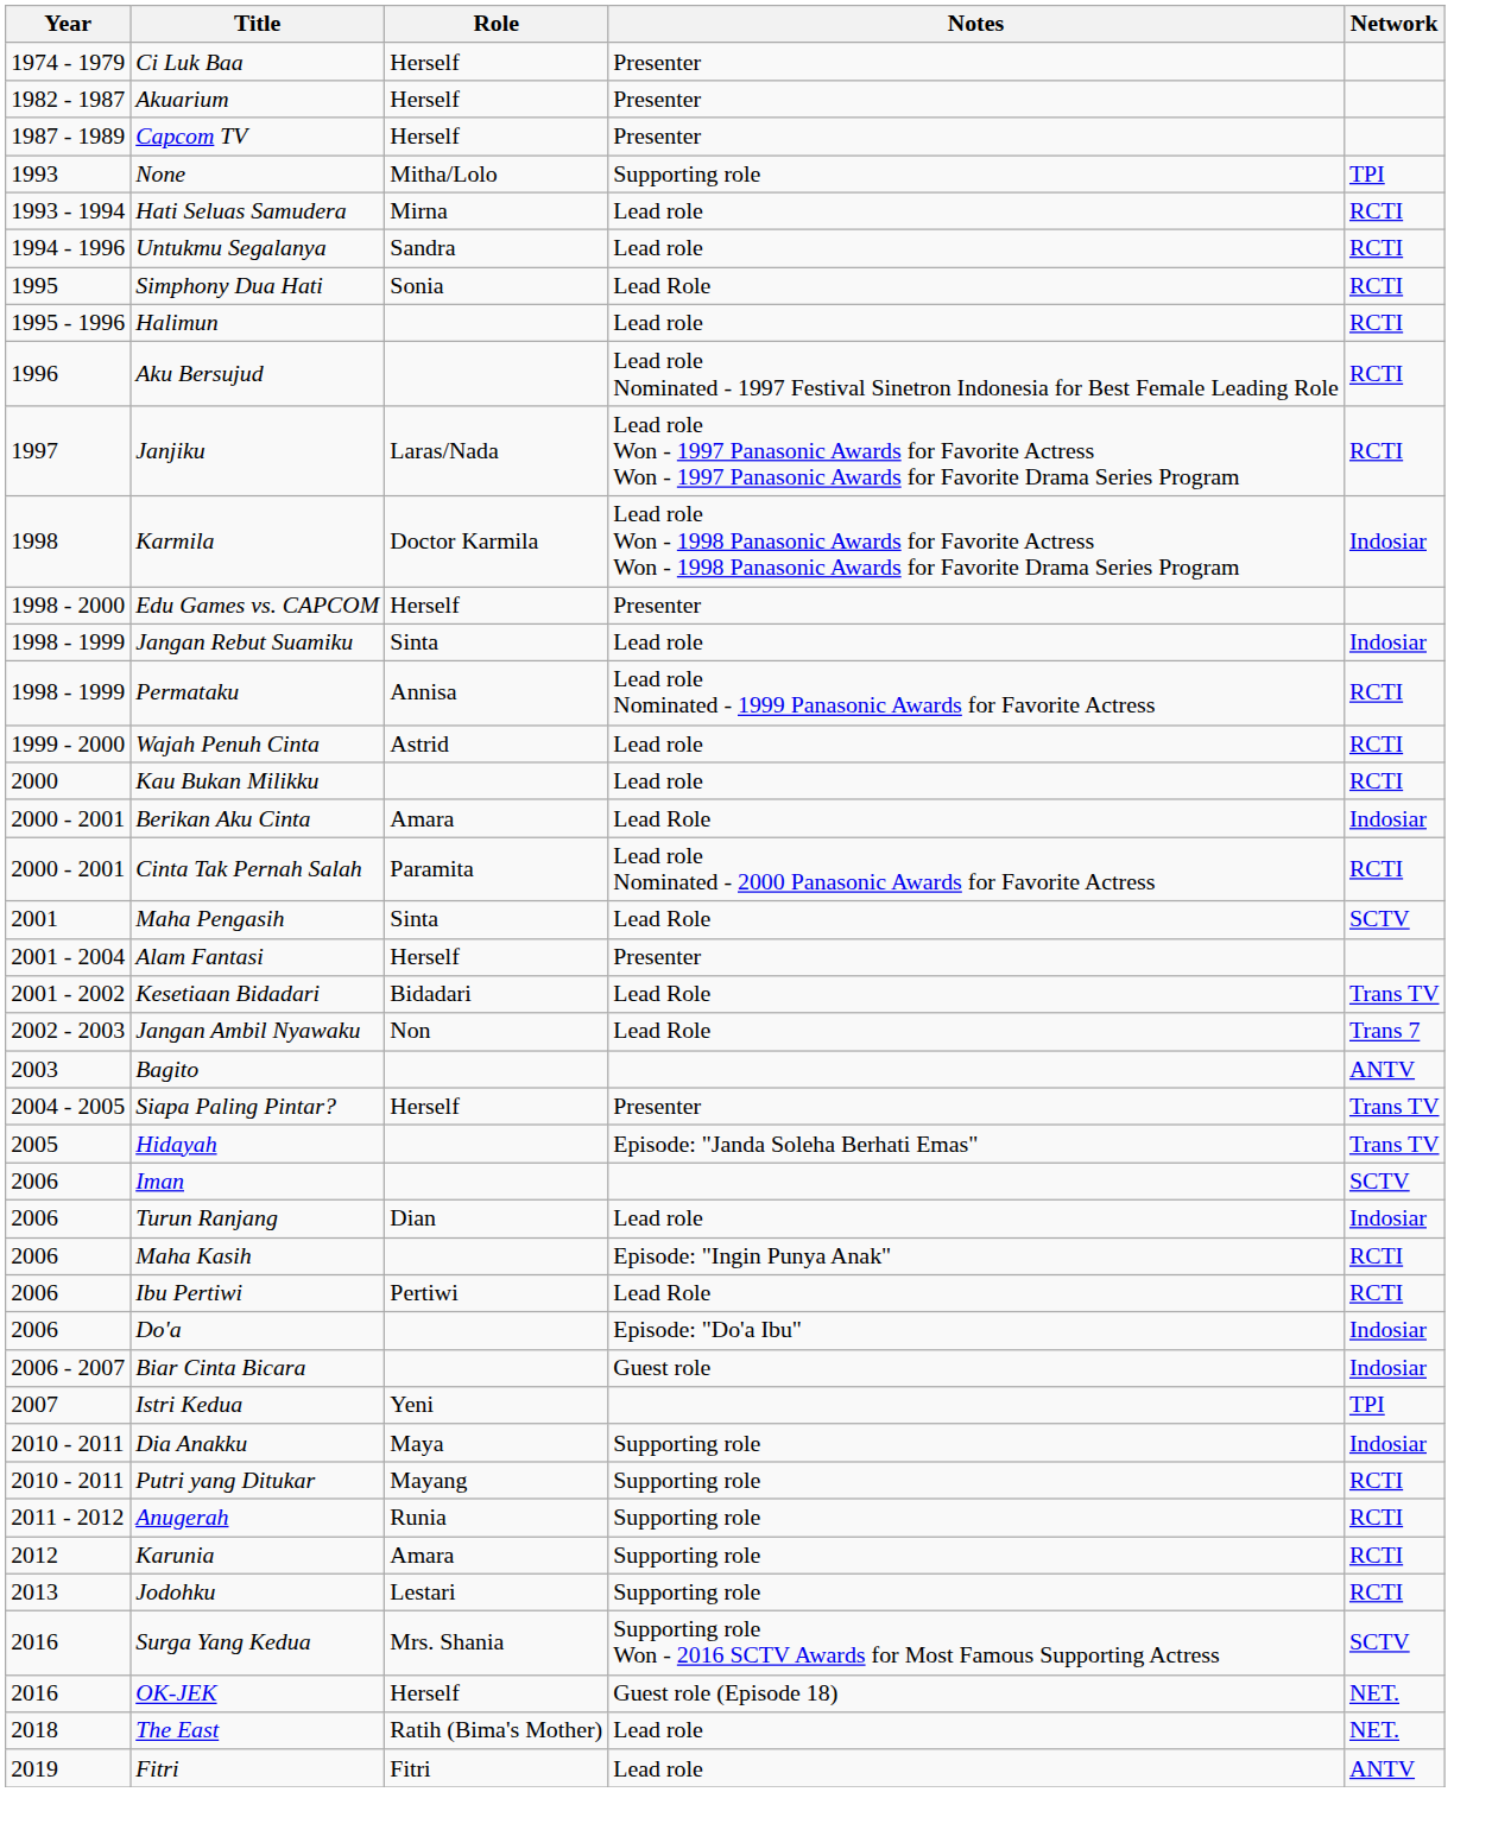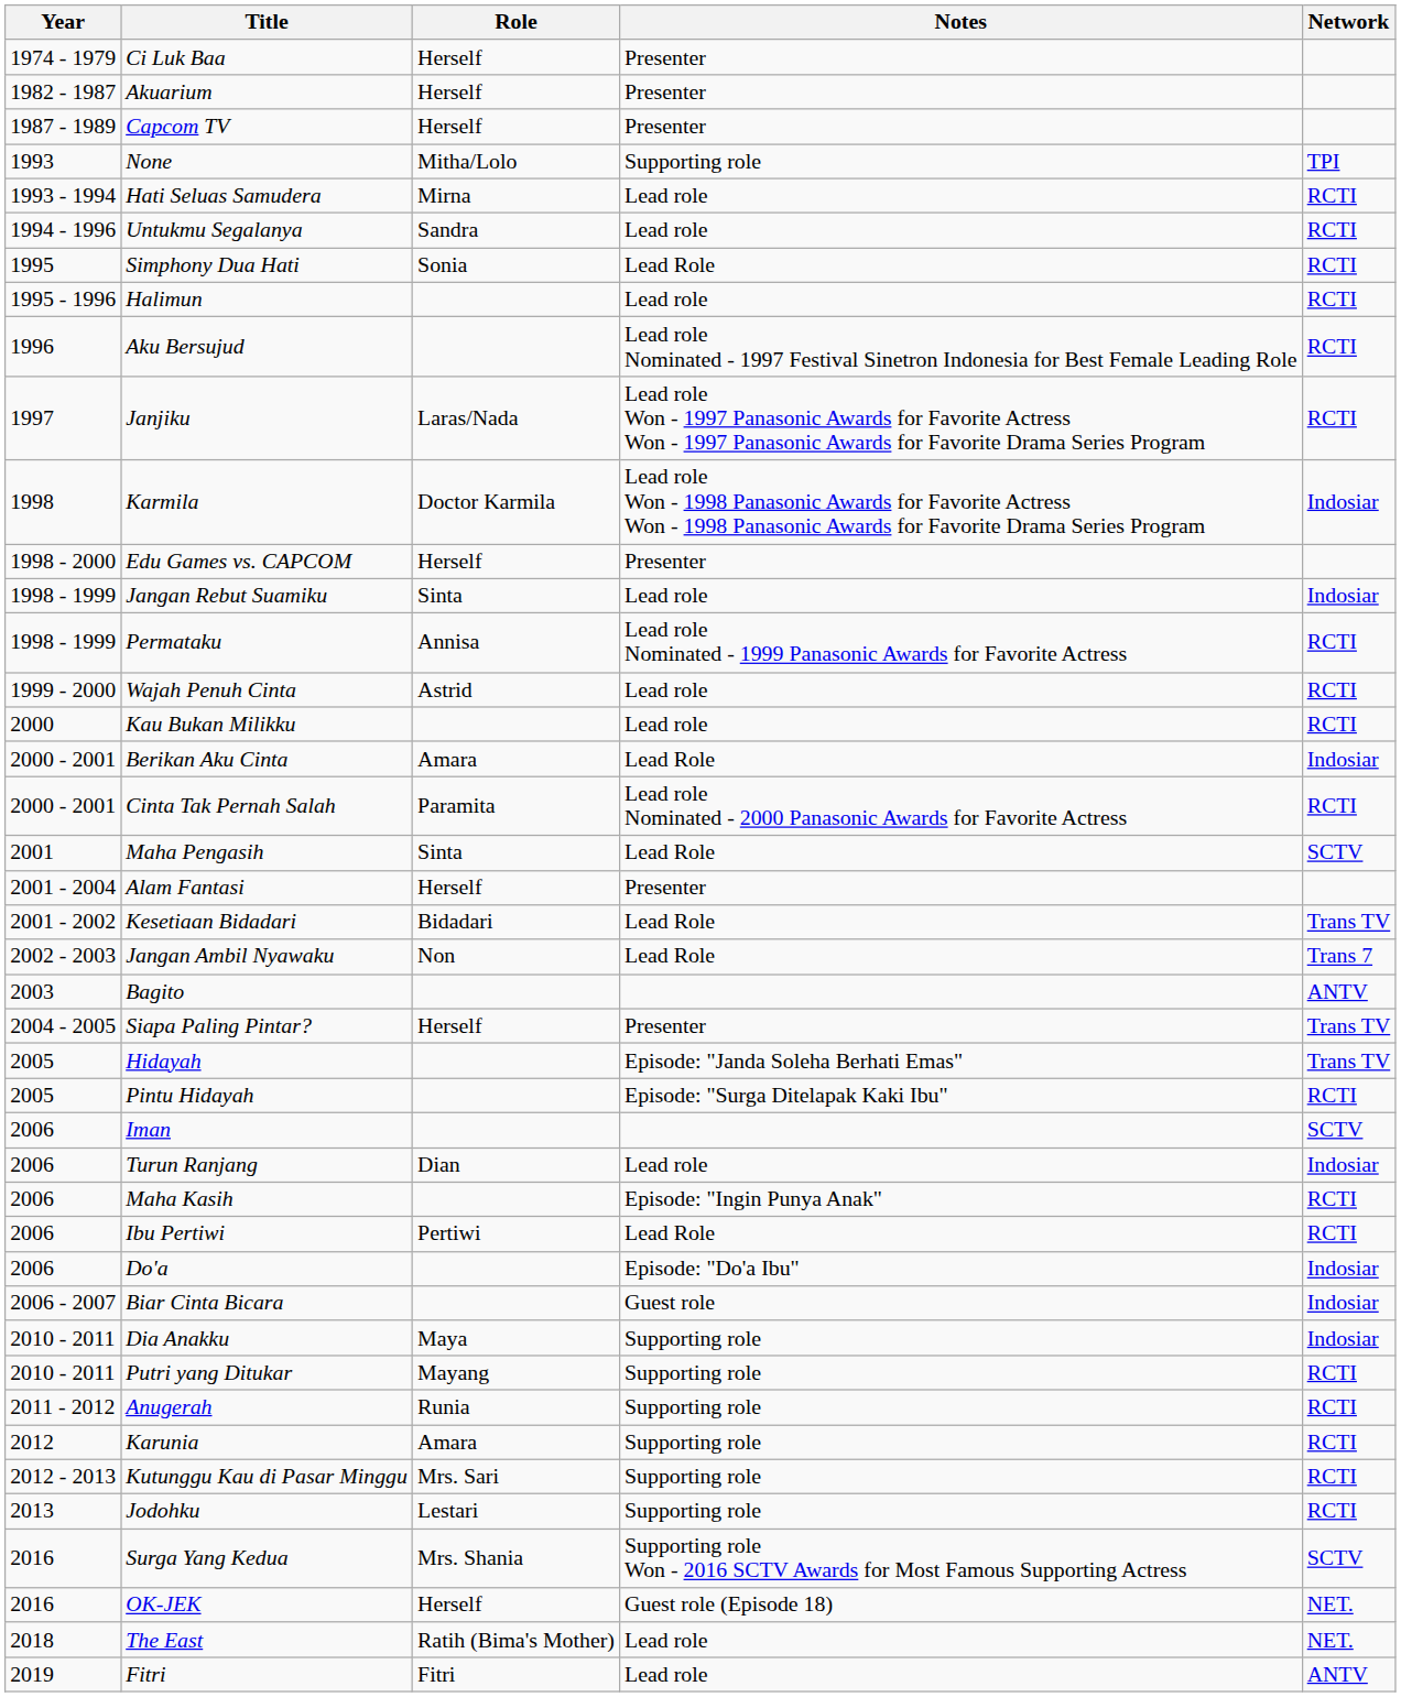 <table class="wikitable">
 <tr>
 <th>Year</th>
 <th>Title</th>
 <th>Role</th>
 <th>Notes</th>
 <th>Network</th>
 </tr>
 <tr>
 <td>1974 - 1979</td>
 <td><em>Ci Luk Baa</em></td>
 <td>Herself</td>
 <td>Presenter</td>
 <td></td>
 </tr>
 <tr>
 <td>1982 - 1987</td>
 <td><em>Akuarium</em></td>
 <td>Herself</td>
 <td>Presenter</td>
 <td></td>
 </tr>
 <tr>
 <td>1987 - 1989</td>
 <td><em><a href='#'>Capcom</a> TV</em></td>
 <td>Herself</td>
 <td>Presenter</td>
 <td></td>
 </tr>
 <tr>
 <td>1993</td>
 <td><em>None</em></td>
 <td>Mitha/Lolo</td>
 <td>Supporting role</td>
 <td><a href='#'>TPI</a></td>
 </tr>
 <tr>
 <td>1993 - 1994</td>
 <td><em>Hati Seluas Samudera</em></td>
 <td>Mirna</td>
 <td>Lead role</td>
 <td><a href='#'>RCTI</a></td>
 </tr>
 <tr>
 <td>1994 - 1996</td>
 <td><em>Untukmu Segalanya</em></td>
 <td>Sandra</td>
 <td>Lead role</td>
 <td><a href='#'>RCTI</a></td>
 </tr>
 <tr>
 <td>1995</td>
 <td><em>Simphony Dua Hati</em></td>
 <td>Sonia</td>
 <td>Lead Role</td>
 <td><a href='#'>RCTI</a></td>
 </tr>
 <tr>
 <td>1995 - 1996</td>
 <td><em>Halimun</em></td>
 <td></td>
 <td>Lead role</td>
 <td><a href='#'>RCTI</a></td>
 </tr>
 <tr>
 <td>1996</td>
 <td><em>Aku Bersujud</em></td>
 <td></td>
 <td>Lead role<br>Nominated - 1997 Festival Sinetron Indonesia for Best Female Leading Role</td>
 <td><a href='#'>RCTI</a></td>
 </tr>
 <tr>
 <td>1997</td>
 <td><em>Janjiku</em></td>
 <td>Laras/Nada</td>
 <td>Lead role<br>Won - <a href='#'>1997 Panasonic Awards</a> for Favorite Actress<br>Won - <a href='#'>1997 Panasonic Awards</a> for Favorite Drama Series Program</td>
 <td><a href='#'>RCTI</a></td>
 </tr>
 <tr>
 <td>1998</td>
 <td><em>Karmila</em></td>
 <td>Doctor Karmila</td>
 <td>Lead role<br>Won - <a href='#'>1998 Panasonic Awards</a> for Favorite Actress<br>Won - <a href='#'>1998 Panasonic Awards</a> for Favorite Drama Series Program</td>
 <td><a href='#'>Indosiar</a></td>
 </tr>
 <tr>
 <td>1998 - 2000</td>
 <td><em>Edu Games vs. CAPCOM</em></td>
 <td>Herself</td>
 <td>Presenter</td>
 <td></td>
 </tr>
 <tr>
 <td>1998 - 1999</td>
 <td><em>Jangan Rebut Suamiku</em></td>
 <td>Sinta</td>
 <td>Lead role</td>
 <td><a href='#'>Indosiar</a></td>
 </tr>
 <tr>
 <td>1998 - 1999</td>
 <td><em>Permataku</em></td>
 <td>Annisa</td>
 <td>Lead role<br>Nominated  - <a href='#'>1999 Panasonic Awards</a> for Favorite Actress</td>
 <td><a href='#'>RCTI</a></td>
 </tr>
 <tr>
 <td>1999 - 2000</td>
 <td><em>Wajah Penuh Cinta</em></td>
 <td>Astrid</td>
 <td>Lead role</td>
 <td><a href='#'>RCTI</a></td>
 </tr>
 <tr>
 <td>2000</td>
 <td><em>Kau Bukan Milikku</em></td>
 <td></td>
 <td>Lead role</td>
 <td><a href='#'>RCTI</a></td>
 </tr>
 <tr>
 <td>2000 - 2001</td>
 <td><em>Berikan Aku Cinta</em></td>
 <td>Amara</td>
 <td>Lead Role</td>
 <td><a href='#'>Indosiar</a></td>
 </tr>
 <tr>
 <td>2000 - 2001</td>
 <td><em>Cinta Tak Pernah Salah</em></td>
 <td>Paramita</td>
 <td>Lead role<br>Nominated - <a href='#'>2000 Panasonic Awards</a> for Favorite Actress</td>
 <td><a href='#'>RCTI</a></td>
 </tr>
 <tr>
 <td>2001</td>
 <td><em>Maha Pengasih</em></td>
 <td>Sinta</td>
 <td>Lead Role</td>
 <td><a href='#'>SCTV</a></td>
 </tr>
 <tr>
 <td>2001 - 2004</td>
 <td><em>Alam Fantasi</em></td>
 <td>Herself</td>
 <td>Presenter</td>
 <td></td>
 </tr>
 <tr>
 <td>2001 - 2002</td>
 <td><em>Kesetiaan Bidadari</em></td>
 <td>Bidadari</td>
 <td>Lead Role</td>
 <td><a href='#'>Trans TV</a></td>
 </tr>
 <tr>
 <td>2002 - 2003</td>
 <td><em>Jangan Ambil Nyawaku</em></td>
 <td>Non</td>
 <td>Lead Role</td>
 <td><a href='#'>Trans 7</a></td>
 </tr>
 <tr>
 <td>2003</td>
 <td><em>Bagito</em></td>
 <td></td>
 <td></td>
 <td><a href='#'>ANTV</a></td>
 </tr>
 <tr>
 <td>2004 - 2005</td>
 <td><em>Siapa Paling Pintar?</em></td>
 <td>Herself</td>
 <td>Presenter</td>
 <td><a href='#'>Trans TV</a></td>
 </tr>
 <tr>
 <td>2005</td>
 <td><em><a href='#'>Hidayah</a></em></td>
 <td></td>
 <td>Episode: "Janda Soleha Berhati Emas"</td>
 <td><a href='#'>Trans TV</a></td>
 </tr>
 <tr>
+<td>2005</td>
+<td><em>Pintu Hidayah</em></td>
+<td></td>
+<td>Episode: "Surga Ditelapak Kaki Ibu"</td>
+<td><a href='#'>RCTI</a></td>
+</tr>
+<tr>
 <td>2006</td>
 <td><em><a href='#'>Iman</a></em></td>
 <td></td>
 <td></td>
 <td><a href='#'>SCTV</a></td>
 </tr>
 <tr>
 <td>2006</td>
 <td><em>Turun Ranjang</em></td>
 <td>Dian</td>
 <td>Lead role</td>
 <td><a href='#'>Indosiar</a></td>
 </tr>
 <tr>
 <td>2006</td>
 <td><em>Maha Kasih</em></td>
 <td></td>
 <td>Episode: "Ingin Punya Anak"</td>
 <td><a href='#'>RCTI</a></td>
 </tr>
 <tr>
 <td>2006</td>
 <td><em>Ibu Pertiwi</em></td>
 <td>Pertiwi</td>
 <td>Lead Role</td>
 <td><a href='#'>RCTI</a></td>
 </tr>
 <tr>
 <td>2006</td>
 <td><em>Do'a</em></td>
 <td></td>
 <td>Episode: "Do'a Ibu"</td>
 <td><a href='#'>Indosiar</a></td>
 </tr>
 <tr>
 <td>2006 - 2007</td>
 <td><em>Biar Cinta Bicara</em></td>
 <td></td>
 <td>Guest role</td>
 <td><a href='#'>Indosiar</a></td>
 </tr>
 <tr>
-<td>2007</td>
-<td><em>Istri Kedua</em></td>
-<td>Yeni</td>
-<td></td>
-<td><a href='#'>TPI</a></td>
-</tr>
-<tr>
 <td>2010 - 2011</td>
 <td><em>Dia Anakku</em></td>
 <td>Maya</td>
 <td>Supporting role</td>
 <td><a href='#'>Indosiar</a></td>
 </tr>
 <tr>
 <td>2010 - 2011</td>
 <td><em>Putri yang Ditukar</em></td>
 <td>Mayang</td>
 <td>Supporting role</td>
 <td><a href='#'>RCTI</a></td>
 </tr>
 <tr>
 <td>2011 - 2012</td>
 <td><em><a href='#'>Anugerah</a></em></td>
 <td>Runia</td>
 <td>Supporting role</td>
 <td><a href='#'>RCTI</a></td>
 </tr>
 <tr>
 <td>2012</td>
 <td><em>Karunia</em></td>
 <td>Amara</td>
+<td>Supporting role</td>
+<td><a href='#'>RCTI</a></td>
+</tr>
+<tr>
+<td>2012 - 2013</td>
+<td><em>Kutunggu Kau di Pasar Minggu</em></td>
+<td>Mrs. Sari</td>
 <td>Supporting role</td>
 <td><a href='#'>RCTI</a></td>
 </tr>
 <tr>
 <td>2013</td>
 <td><em>Jodohku</em></td>
 <td>Lestari</td>
 <td>Supporting role</td>
 <td><a href='#'>RCTI</a></td>
 </tr>
 <tr>
 <td>2016</td>
 <td><em>Surga Yang Kedua</em></td>
 <td>Mrs. Shania</td>
 <td>Supporting role<br>Won - <a href='#'>2016 SCTV Awards</a> for Most Famous Supporting Actress</td>
 <td><a href='#'>SCTV</a></td>
 </tr>
 <tr>
 <td>2016</td>
 <td><em><a href='#'>OK-JEK</a></em></td>
 <td>Herself</td>
 <td>Guest role (Episode 18)</td>
 <td><a href='#'>NET.</a></td>
 </tr>
 <tr>
 <td>2018</td>
 <td><em><a href='#'>The East</a></em></td>
 <td>Ratih (Bima's Mother)</td>
 <td>Lead role</td>
 <td><a href='#'>NET.</a></td>
 </tr>
 <tr>
 <td>2019</td>
 <td><em>Fitri</em></td>
 <td>Fitri</td>
 <td>Lead role</td>
 <td><a href='#'>ANTV</a></td>
 </tr>
 </table>
